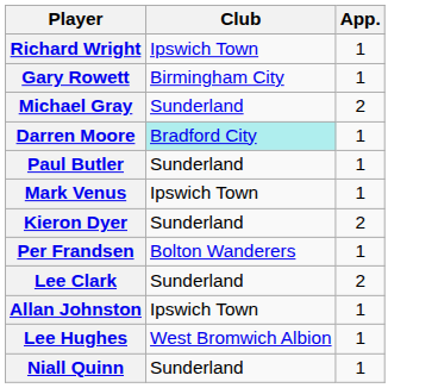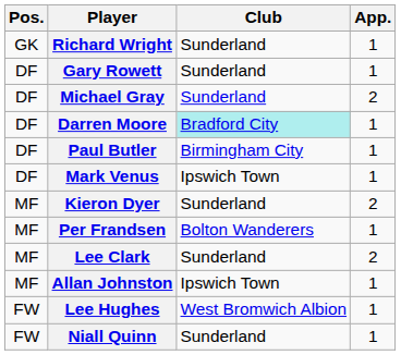 <table class="wikitable plainrowheaders" style="text-align: left">
 <tr>
+<th scope=col>Pos.</th>
 <th scope=col>Player</th>
 <th scope=col>Club</th>
 <th scope=col>App.</th>
 </tr>
 <tr>
+<td style=text-align:center>GK</td>
 <th scope=row><a href='#'>Richard Wright</a></th>
-<td><a href='#'>Ipswich Town</a></td>
+<td>Sunderland</td>
 <td style=text-align:center>1</td>
 </tr>
 <tr>
+<td style=text-align:center>DF</td>
 <th scope=row><a href='#'>Gary Rowett</a></th>
-<td><a href='#'>Birmingham City</a></td>
+<td>Sunderland</td>
 <td style=text-align:center>1</td>
 </tr>
 <tr>
+<td style=text-align:center>DF</td>
 <th scope=row><a href='#'>Michael Gray</a> </th>
 <td><a href='#'>Sunderland</a></td>
 <td style=text-align:center>2</td>
 </tr>
 <tr>
+<td style=text-align:center>DF</td>
 <th scope=row><a href='#'>Darren Moore</a></th>
 <td style="background: paleturquoise;"><a href='#'>Bradford City</a></td>
 <td style=text-align:center>1</td>
 </tr>
 <tr>
+<td style=text-align:center>DF</td>
 <th scope=row><a href='#'>Paul Butler</a></th>
-<td>Sunderland</td>
+<td><a href='#'>Birmingham City</a></td>
 <td style=text-align:center>1</td>
 </tr>
 <tr>
+<td style=text-align:center>DF</td>
 <th scope=row><a href='#'>Mark Venus</a></th>
 <td>Ipswich Town</td>
 <td style=text-align:center>1</td>
 </tr>
 <tr>
+<td style=text-align:center>MF</td>
 <th scope=row><a href='#'>Kieron Dyer</a> </th>
 <td>Sunderland</td>
 <td style=text-align:center>2</td>
 </tr>
 <tr>
+<td style=text-align:center>MF</td>
 <th scope=row><a href='#'>Per Frandsen</a></th>
 <td><a href='#'>Bolton Wanderers</a></td>
 <td style=text-align:center>1</td>
 </tr>
 <tr>
+<td style=text-align:center>MF</td>
 <th scope=row><a href='#'>Lee Clark</a> </th>
 <td>Sunderland</td>
 <td style=text-align:center>2</td>
 </tr>
 <tr>
+<td style=text-align:center>MF</td>
 <th scope=row><a href='#'>Allan Johnston</a></th>
 <td>Ipswich Town</td>
 <td style=text-align:center>1</td>
 </tr>
 <tr>
+<td style=text-align:center>FW</td>
 <th scope=row><a href='#'>Lee Hughes</a></th>
 <td><a href='#'>West Bromwich Albion</a></td>
 <td style=text-align:center>1</td>
 </tr>
 <tr>
+<td style=text-align:center>FW</td>
 <th scope=row><a href='#'>Niall Quinn</a></th>
 <td>Sunderland</td>
 <td style=text-align:center>1</td>
 </tr>
 </table>
